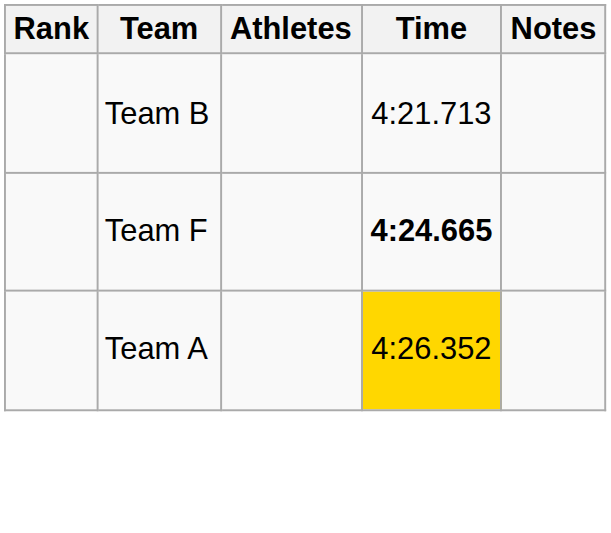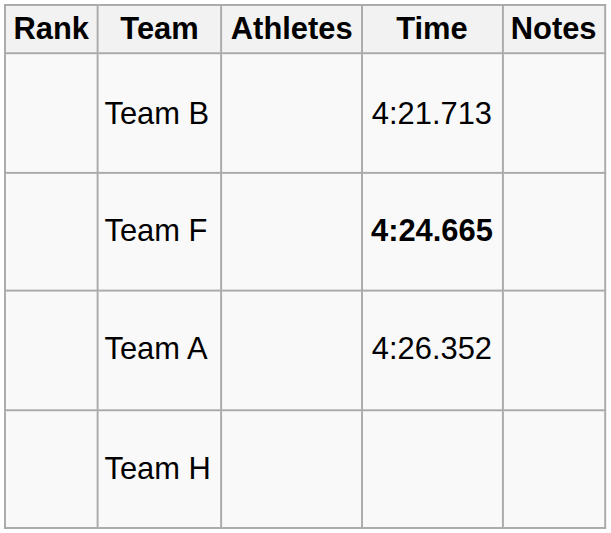 <table class="wikitable sortable" style="text-align:center" width=50%>
 <tr>
 <th>Rank</th>
 <th>Team</th>
 <th>Athletes</th>
 <th>Time</th>
 <th>Notes</th>
 </tr>
 <tr>
 <td></td>
 <td align=left>Team B</td>
 <td align=left><br><br><br></td>
 <td>4:21.713</td>
 <td></td>
 </tr>
 <tr>
 <td></td>
 <td align=left>Team F</td>
 <td align=left><br> <br> <br></td>
 <td><strong>4:24.665</strong></td>
 <td></td>
 </tr>
 <tr>
 <td></td>
 <td align=left>Team A</td>
 <td align=left><br><br><br></td>
-<td style="background: gold;">4:26.352</td>
+<td>4:26.352</td>
+<td></td>
+</tr>
+<tr>
+<td></td>
+<td align=left>Team H</td>
+<td align=left><br><br><br></td>
+<td></td>
 <td></td>
 </tr>
 </table>
